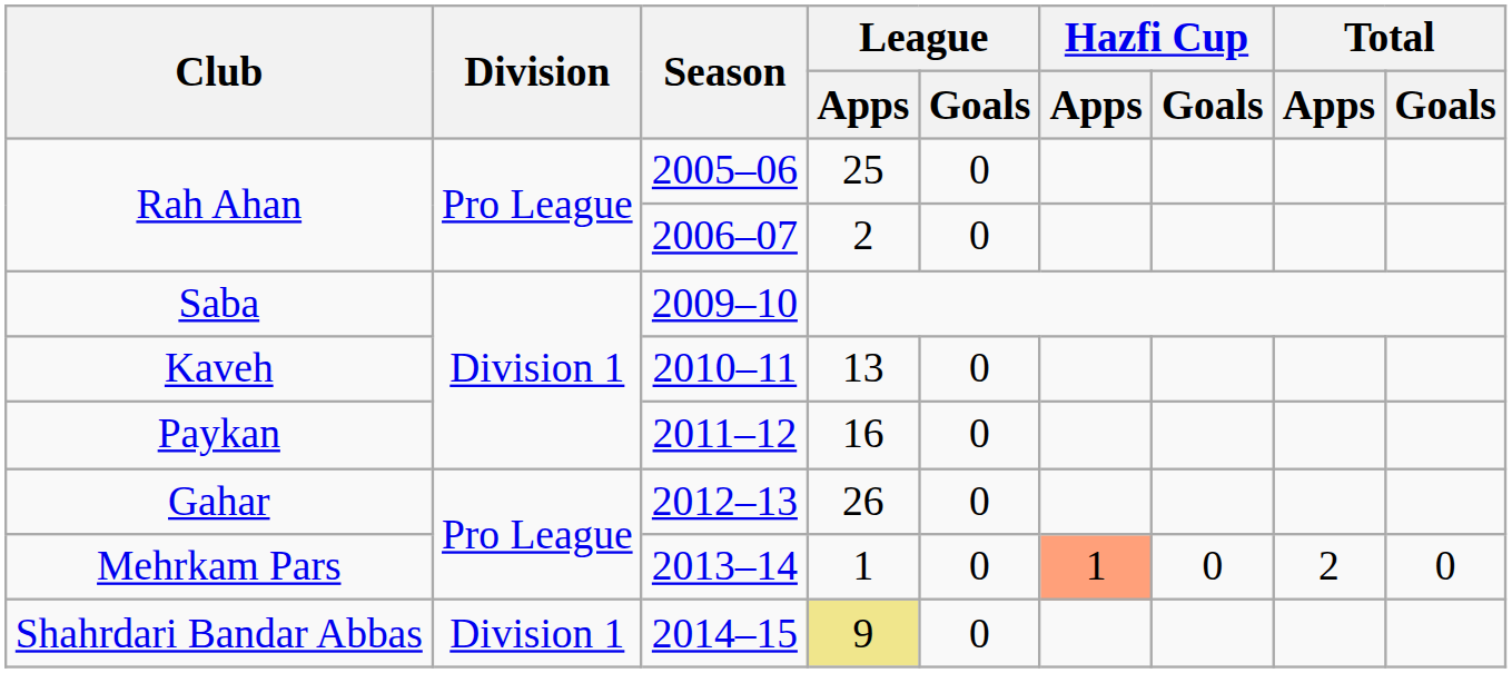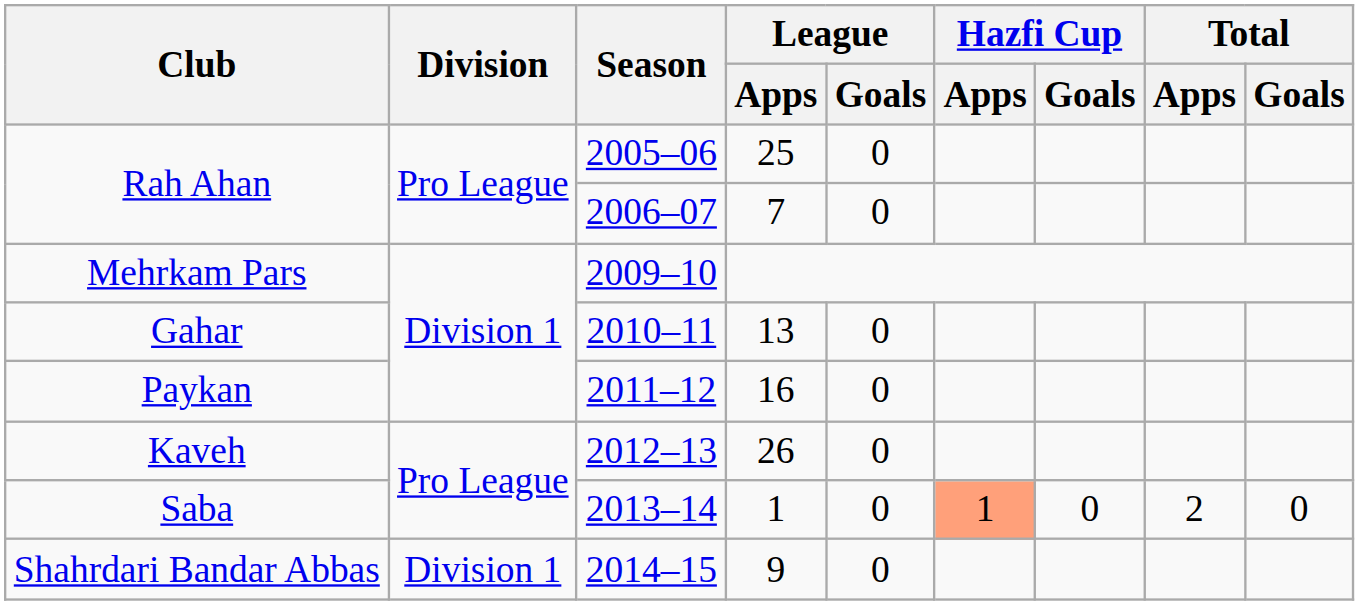 <table class="wikitable" style="text-align: center;">
 <tr>
 <th rowspan="2">Club</th>
 <th rowspan="2">Division</th>
 <th rowspan="2">Season</th>
 <th colspan="2">League</th>
 <th colspan="2"><a href='#'>Hazfi Cup</a></th>
 <th colspan="2">Total</th>
 </tr>
 <tr>
 <th>Apps</th>
 <th>Goals</th>
 <th>Apps</th>
 <th>Goals</th>
 <th>Apps</th>
 <th>Goals</th>
 </tr>
 <tr>
 <td rowspan="2"><a href='#'>Rah Ahan</a></td>
 <td rowspan="2"><a href='#'>Pro League</a></td>
 <td><a href='#'>2005–06</a></td>
 <td>25</td>
 <td>0</td>
 <td></td>
 <td></td>
 <td></td>
 <td></td>
 </tr>
 <tr>
 <td><a href='#'>2006–07</a></td>
-<td>2</td>
+<td>7</td>
 <td>0</td>
 <td></td>
 <td></td>
 <td></td>
 <td></td>
 </tr>
 <tr>
-<td><a href='#'>Saba</a></td>
+<td><a href='#'>Mehrkam Pars</a></td>
 <td rowspan="3"><a href='#'>Division 1</a></td>
 <td><a href='#'>2009–10</a></td>
 </tr>
 <tr>
-<td><a href='#'>Kaveh</a></td>
+<td><a href='#'>Gahar</a></td>
 <td><a href='#'>2010–11</a></td>
 <td>13</td>
 <td>0</td>
 <td></td>
 <td></td>
 <td></td>
 <td></td>
 </tr>
 <tr>
 <td><a href='#'>Paykan</a></td>
 <td><a href='#'>2011–12</a></td>
 <td>16</td>
 <td>0</td>
 <td></td>
 <td></td>
 <td></td>
 <td></td>
 </tr>
 <tr>
-<td><a href='#'>Gahar</a></td>
+<td><a href='#'>Kaveh</a></td>
 <td rowspan="2"><a href='#'>Pro League</a></td>
 <td><a href='#'>2012–13</a></td>
 <td>26</td>
 <td>0</td>
 <td></td>
 <td></td>
 <td></td>
 <td></td>
 </tr>
 <tr>
-<td><a href='#'>Mehrkam Pars</a></td>
+<td><a href='#'>Saba</a></td>
 <td><a href='#'>2013–14</a></td>
 <td>1</td>
 <td>0</td>
 <td style="background: lightsalmon;">1</td>
 <td>0</td>
 <td>2</td>
 <td>0</td>
 </tr>
 <tr>
 <td><a href='#'>Shahrdari Bandar Abbas</a></td>
 <td><a href='#'>Division 1</a></td>
 <td><a href='#'>2014–15</a></td>
-<td style="background: khaki;">9</td>
+<td>9</td>
 <td>0</td>
 <td></td>
 <td></td>
 <td></td>
 <td></td>
 </tr>
 </table>
